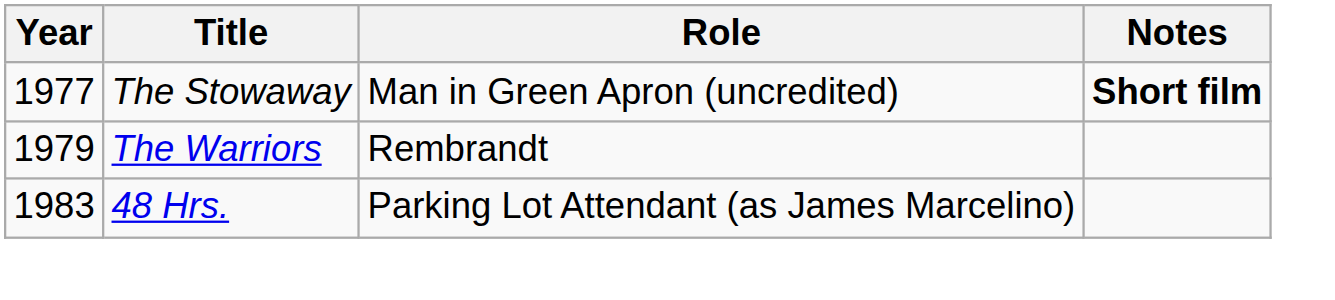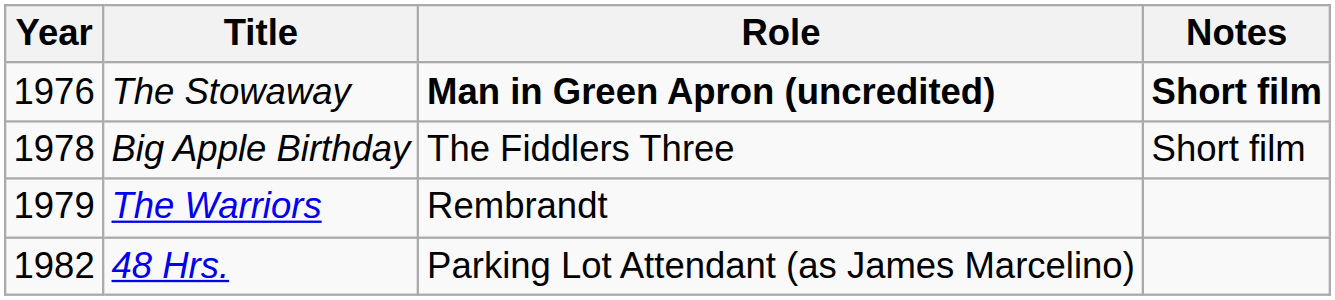 <table class="wikitable">
 <tr>
 <th>Year</th>
 <th>Title</th>
 <th>Role</th>
 <th>Notes</th>
 </tr>
 <tr>
-<td>1977</td>
+<td>1976</td>
 <td><em>The Stowaway</em></td>
-<td>Man in Green Apron (uncredited)</td>
+<td><strong>Man in Green Apron (uncredited)</strong></td>
 <td><strong>Short film</strong></td>
+</tr>
+<tr>
+<td>1978</td>
+<td><em>Big Apple Birthday</em></td>
+<td>The Fiddlers Three</td>
+<td>Short film</td>
 </tr>
 <tr>
 <td>1979</td>
 <td><em><a href='#'>The Warriors</a></em></td>
 <td>Rembrandt</td>
 </tr>
 <tr>
-<td>1983</td>
+<td>1982</td>
 <td><em><a href='#'>48 Hrs.</a></em></td>
 <td>Parking Lot Attendant (as James Marcelino)</td>
 <td></td>
 </tr>
 </table>
